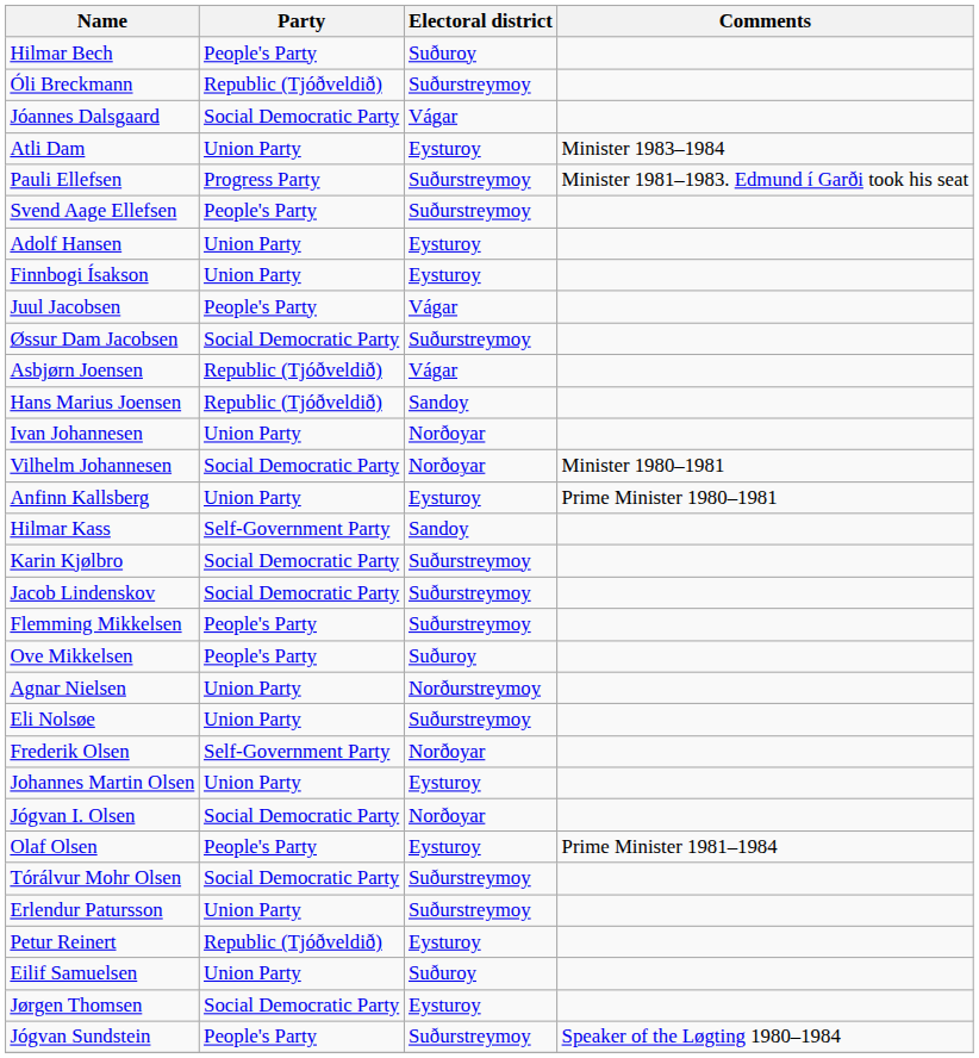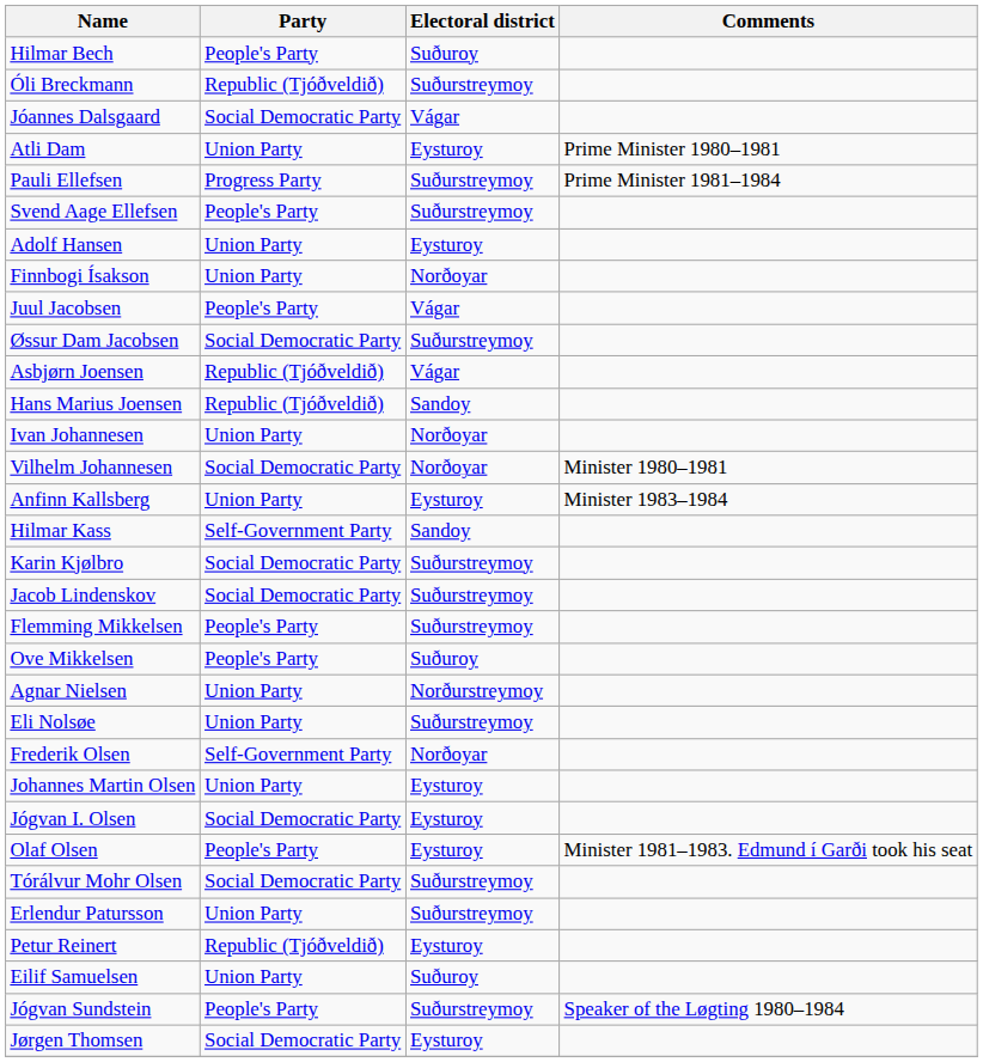 <table class="wikitable sortable">
 <tr>
 <th>Name</th>
 <th>Party</th>
 <th>Electoral district</th>
 <th>Comments</th>
 </tr>
 <tr>
 <td><a href='#'>Hilmar Bech</a></td>
 <td><a href='#'>People's Party</a></td>
 <td><a href='#'>Suðuroy</a></td>
 <td></td>
 </tr>
 <tr>
 <td><a href='#'>Óli Breckmann</a></td>
 <td><a href='#'>Republic (Tjóðveldið)</a></td>
 <td><a href='#'>Suðurstreymoy</a></td>
 <td></td>
 </tr>
 <tr>
 <td><a href='#'>Jóannes Dalsgaard</a></td>
 <td><a href='#'>Social Democratic Party</a></td>
 <td><a href='#'>Vágar</a></td>
 <td></td>
 </tr>
 <tr>
 <td><a href='#'>Atli Dam</a></td>
 <td><a href='#'>Union Party</a></td>
 <td><a href='#'>Eysturoy</a></td>
-<td>Minister 1983–1984</td>
+<td>Prime Minister 1980–1981</td>
 </tr>
 <tr>
 <td><a href='#'>Pauli Ellefsen</a></td>
 <td><a href='#'>Progress Party</a></td>
 <td><a href='#'>Suðurstreymoy</a></td>
-<td>Minister 1981–1983. <a href='#'>Edmund í Garði</a> took his seat</td>
+<td>Prime Minister 1981–1984</td>
 </tr>
 <tr>
 <td><a href='#'>Svend Aage Ellefsen</a></td>
 <td><a href='#'>People's Party</a></td>
 <td><a href='#'>Suðurstreymoy</a></td>
 <td></td>
 </tr>
 <tr>
 <td><a href='#'>Adolf Hansen</a></td>
 <td><a href='#'>Union Party</a></td>
 <td><a href='#'>Eysturoy</a></td>
 <td></td>
 </tr>
 <tr>
 <td><a href='#'>Finnbogi Ísakson</a></td>
 <td><a href='#'>Union Party</a></td>
-<td><a href='#'>Eysturoy</a></td>
+<td><a href='#'>Norðoyar</a></td>
 <td></td>
 </tr>
 <tr>
 <td><a href='#'>Juul Jacobsen</a></td>
 <td><a href='#'>People's Party</a></td>
 <td><a href='#'>Vágar</a></td>
 <td></td>
 </tr>
 <tr>
 <td><a href='#'>Øssur Dam Jacobsen</a></td>
 <td><a href='#'>Social Democratic Party</a></td>
 <td><a href='#'>Suðurstreymoy</a></td>
 <td></td>
 </tr>
 <tr>
 <td><a href='#'>Asbjørn Joensen</a></td>
 <td><a href='#'>Republic (Tjóðveldið)</a></td>
 <td><a href='#'>Vágar</a></td>
 <td></td>
 </tr>
 <tr>
 <td><a href='#'>Hans Marius Joensen</a></td>
 <td><a href='#'>Republic (Tjóðveldið)</a></td>
 <td><a href='#'>Sandoy</a></td>
 <td></td>
 </tr>
 <tr>
 <td><a href='#'>Ivan Johannesen</a></td>
 <td><a href='#'>Union Party</a></td>
 <td><a href='#'>Norðoyar</a></td>
 <td></td>
 </tr>
 <tr>
 <td><a href='#'>Vilhelm Johannesen</a></td>
 <td><a href='#'>Social Democratic Party</a></td>
 <td><a href='#'>Norðoyar</a></td>
 <td>Minister 1980–1981</td>
 </tr>
 <tr>
 <td><a href='#'>Anfinn Kallsberg</a></td>
 <td><a href='#'>Union Party</a></td>
 <td><a href='#'>Eysturoy</a></td>
-<td>Prime Minister 1980–1981</td>
+<td>Minister 1983–1984</td>
 </tr>
 <tr>
 <td><a href='#'>Hilmar Kass</a></td>
 <td><a href='#'>Self-Government Party</a></td>
 <td><a href='#'>Sandoy</a></td>
 <td></td>
 </tr>
 <tr>
 <td><a href='#'>Karin Kjølbro</a></td>
 <td><a href='#'>Social Democratic Party</a></td>
 <td><a href='#'>Suðurstreymoy</a></td>
 <td></td>
 </tr>
 <tr>
 <td><a href='#'>Jacob Lindenskov</a></td>
 <td><a href='#'>Social Democratic Party</a></td>
 <td><a href='#'>Suðurstreymoy</a></td>
 <td></td>
 </tr>
 <tr>
 <td><a href='#'>Flemming Mikkelsen</a></td>
 <td><a href='#'>People's Party</a></td>
 <td><a href='#'>Suðurstreymoy</a></td>
 <td></td>
 </tr>
 <tr>
 <td><a href='#'>Ove Mikkelsen</a></td>
 <td><a href='#'>People's Party</a></td>
 <td><a href='#'>Suðuroy</a></td>
 </tr>
 <tr>
 <td><a href='#'>Agnar Nielsen</a></td>
 <td><a href='#'>Union Party</a></td>
 <td><a href='#'>Norðurstreymoy</a></td>
 <td></td>
 </tr>
 <tr>
 <td><a href='#'>Eli Nolsøe</a></td>
 <td><a href='#'>Union Party</a></td>
 <td><a href='#'>Suðurstreymoy</a></td>
 </tr>
 <tr>
 <td><a href='#'>Frederik Olsen</a></td>
 <td><a href='#'>Self-Government Party</a></td>
 <td><a href='#'>Norðoyar</a></td>
 <td></td>
 </tr>
 <tr>
 <td><a href='#'>Johannes Martin Olsen</a></td>
 <td><a href='#'>Union Party</a></td>
 <td><a href='#'>Eysturoy</a></td>
 <td></td>
 </tr>
 <tr>
 <td><a href='#'>Jógvan I. Olsen</a></td>
 <td><a href='#'>Social Democratic Party</a></td>
-<td><a href='#'>Norðoyar</a></td>
+<td><a href='#'>Eysturoy</a></td>
 <td></td>
 </tr>
 <tr>
 <td><a href='#'>Olaf Olsen</a></td>
 <td><a href='#'>People's Party</a></td>
 <td><a href='#'>Eysturoy</a></td>
-<td>Prime Minister 1981–1984</td>
+<td>Minister 1981–1983. <a href='#'>Edmund í Garði</a> took his seat</td>
 </tr>
 <tr>
 <td><a href='#'>Tórálvur Mohr Olsen</a></td>
 <td><a href='#'>Social Democratic Party</a></td>
 <td><a href='#'>Suðurstreymoy</a></td>
 <td></td>
 </tr>
 <tr>
 <td><a href='#'>Erlendur Patursson</a></td>
 <td><a href='#'>Union Party</a></td>
 <td><a href='#'>Suðurstreymoy</a></td>
 <td></td>
 </tr>
 <tr>
 <td><a href='#'>Petur Reinert</a></td>
 <td><a href='#'>Republic (Tjóðveldið)</a></td>
 <td><a href='#'>Eysturoy</a></td>
 <td></td>
 </tr>
 <tr>
 <td><a href='#'>Eilif Samuelsen</a></td>
 <td><a href='#'>Union Party</a></td>
 <td><a href='#'>Suðuroy</a></td>
 <td></td>
 </tr>
 <tr>
+<td><a href='#'>Jógvan Sundstein</a></td>
+<td><a href='#'>People's Party</a></td>
+<td><a href='#'>Suðurstreymoy</a></td>
+<td><a href='#'>Speaker of the Løgting</a> 1980–1984</td>
+</tr>
+<tr>
 <td><a href='#'>Jørgen Thomsen</a></td>
 <td><a href='#'>Social Democratic Party</a></td>
 <td><a href='#'>Eysturoy</a></td>
 <td></td>
 </tr>
 <tr>
-<td><a href='#'>Jógvan Sundstein</a></td>
-<td><a href='#'>People's Party</a></td>
-<td><a href='#'>Suðurstreymoy</a></td>
-<td><a href='#'>Speaker of the Løgting</a> 1980–1984</td>
-</tr>
-<tr>
 </tr>
 </table>
